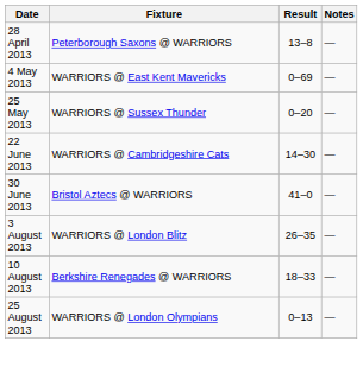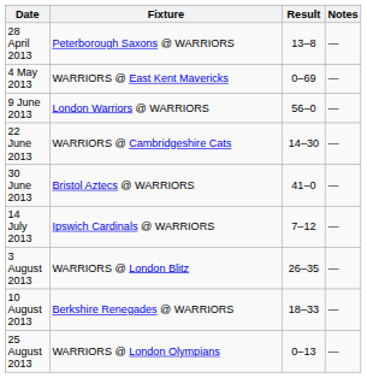 <table class="wikitable" style="font-size: 90%;">
 <tr>
 <th width="50">Date</th>
 <th width="300">Fixture</th>
 <th width="50">Result</th>
 <th>Notes</th>
 </tr>
 <tr>
 <td style="padding-right:10px;">28 April 2013</td>
 <td align="left"><a href='#'>Peterborough Saxons</a> @ WARRIORS</td>
 <td align="center">13–8</td>
 <td>—</td>
 </tr>
 <tr>
 <td style="padding-right:10px;">4 May 2013</td>
 <td align="left">WARRIORS @ <a href='#'>East Kent Mavericks</a></td>
 <td align="center">0–69</td>
 <td>—</td>
 </tr>
 <tr>
-<td style="padding-right:10px;">25 May 2013</td>
-<td align="left">WARRIORS @ <a href='#'>Sussex Thunder</a></td>
-<td align="center">0–20</td>
+<td style="padding-right:10px;">9 June 2013</td>
+<td align="left"><a href='#'>London Warriors</a> @ WARRIORS</td>
+<td align="center">56–0</td>
 <td>—</td>
 </tr>
 <tr>
 <td style="padding-right:10px;">22 June 2013</td>
 <td align="left">WARRIORS @ <a href='#'>Cambridgeshire Cats</a></td>
 <td align="center">14–30</td>
 <td>—</td>
 </tr>
 <tr>
 <td style="padding-right:10px;">30 June 2013</td>
 <td align="left"><a href='#'>Bristol Aztecs</a> @ WARRIORS</td>
 <td align="center">41–0</td>
+<td>—</td>
+</tr>
+<tr>
+<td style="padding-right:10px;">14 July 2013</td>
+<td align="left"><a href='#'>Ipswich Cardinals</a> @ WARRIORS</td>
+<td align="center">7–12</td>
 <td>—</td>
 </tr>
 <tr>
 <td style="padding-right:10px;">3 August 2013</td>
 <td align="left">WARRIORS  @ <a href='#'>London Blitz</a></td>
 <td align="center">26–35</td>
 <td>—</td>
 </tr>
 <tr>
 <td style="padding-right:10px;">10 August 2013</td>
 <td align="left"><a href='#'>Berkshire Renegades</a> @ WARRIORS</td>
 <td align="center">18–33</td>
 <td>—</td>
 </tr>
 <tr>
 <td style="padding-right:10px;">25 August 2013</td>
 <td align="left">WARRIORS @ <a href='#'>London Olympians</a></td>
 <td align="center">0–13</td>
 <td>—</td>
 </tr>
 </table>
